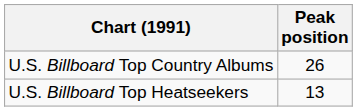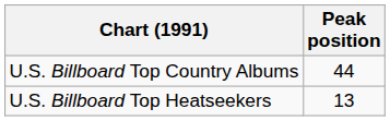 <table class="wikitable">
 <tr>
 <th>Chart (1991)</th>
 <th>Peak<br>position</th>
 </tr>
 <tr>
 <td>U.S. <em>Billboard</em> Top Country Albums</td>
-<td align="center">26</td>
+<td align="center">44</td>
 </tr>
 <tr>
 <td>U.S. <em>Billboard</em> Top Heatseekers</td>
 <td align="center">13</td>
 </tr>
 </table>
